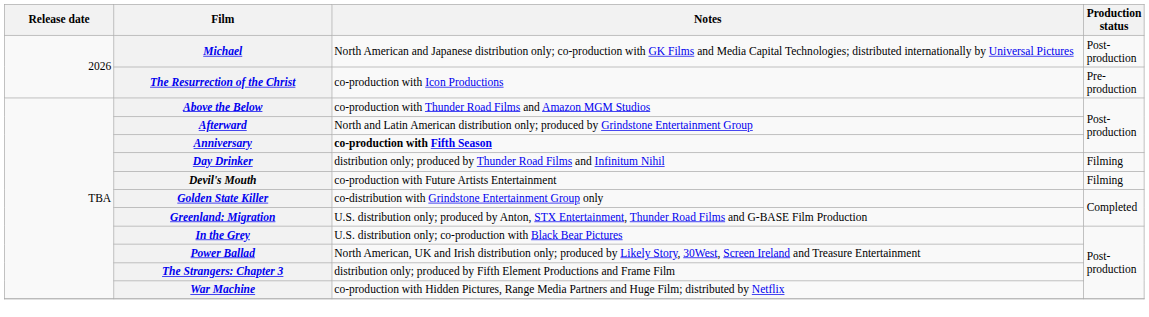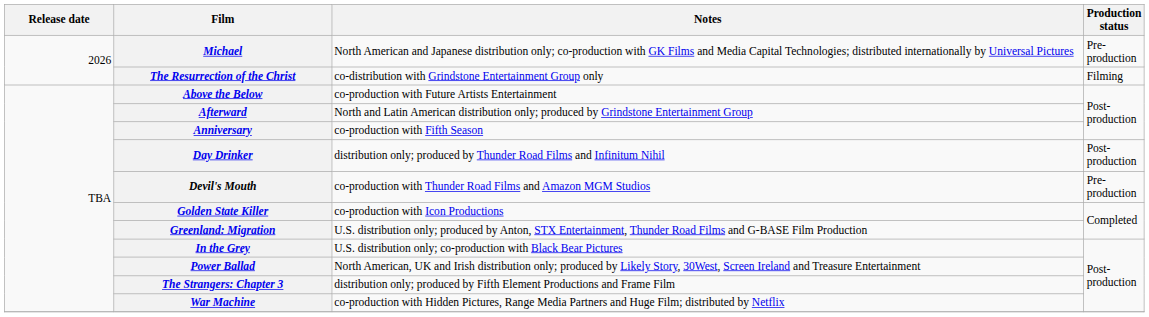 <table class="wikitable plainrowheaders sortable" style="width:100%;">
 <tr>
 <th style="width:10%;">Release date</th>
 <th style="width:20%;">Film</th>
 <th style="width:70%;">Notes</th>
 <th>Production status</th>
 </tr>
 <tr>
 <td align="right" rowspan="2">2026</td>
 <th scope="row"><em><a href='#'>Michael</a></em></th>
 <td>North American and Japanese distribution only; co-production with <a href='#'>GK Films</a> and Media Capital Technologies; distributed internationally by <a href='#'>Universal Pictures</a></td>
-<td>Post-production</td>
+<td>Pre-production</td>
 </tr>
 <tr>
 <th scope="row"><em><a href='#'>The Resurrection of the Christ</a></em></th>
-<td>co-production with <a href='#'>Icon Productions</a></td>
-<td>Pre-production</td>
+<td>co-distribution with <a href='#'>Grindstone Entertainment Group</a> only</td>
+<td>Filming</td>
 </tr>
 <tr>
 <td align="right" rowspan="11">TBA</td>
 <th scope="row"><em><a href='#'>Above the Below</a></em></th>
-<td>co-production with <a href='#'>Thunder Road Films</a> and <a href='#'>Amazon MGM Studios</a></td>
+<td>co-production with Future Artists Entertainment</td>
 <td rowspan="3">Post-production</td>
 </tr>
 <tr>
 <th scope="row"><em><a href='#'>Afterward</a></em></th>
 <td>North and Latin American distribution only; produced by <a href='#'>Grindstone Entertainment Group</a></td>
 </tr>
 <tr>
 <th scope="row"><em><a href='#'>Anniversary</a></em></th>
-<td><strong>co-production with <a href='#'>Fifth Season</a></strong></td>
+<td>co-production with <a href='#'>Fifth Season</a></td>
 </tr>
 <tr>
 <th scope="row"><em><a href='#'>Day Drinker</a></em></th>
 <td>distribution only; produced by <a href='#'>Thunder Road Films</a> and <a href='#'>Infinitum Nihil</a></td>
-<td>Filming</td>
+<td>Post-production</td>
 </tr>
 <tr>
 <th scope="row"><em>Devil's Mouth</em></th>
-<td>co-production with Future Artists Entertainment</td>
-<td>Filming</td>
+<td>co-production with <a href='#'>Thunder Road Films</a> and <a href='#'>Amazon MGM Studios</a></td>
+<td>Pre-production</td>
 </tr>
 <tr>
 <th scope="row"><em><a href='#'>Golden State Killer</a></em></th>
-<td>co-distribution with <a href='#'>Grindstone Entertainment Group</a> only</td>
+<td>co-production with <a href='#'>Icon Productions</a></td>
 <td rowspan="2">Completed</td>
 </tr>
 <tr>
 <th scope="row"><em><a href='#'>Greenland: Migration</a></em></th>
 <td>U.S. distribution only; produced by Anton, <a href='#'>STX Entertainment</a>, <a href='#'>Thunder Road Films</a> and G-BASE Film Production</td>
 </tr>
 <tr>
 <th scope="row"><em><a href='#'>In the Grey</a></em></th>
 <td>U.S. distribution only; co-production with <a href='#'>Black Bear Pictures</a></td>
 <td rowspan="4">Post-production</td>
 </tr>
 <tr>
 <th scope="row"><em><a href='#'>Power Ballad</a></em></th>
 <td>North American, UK and Irish distribution only; produced by <a href='#'>Likely Story</a>, <a href='#'>30West</a>, <a href='#'>Screen Ireland</a> and Treasure Entertainment</td>
 </tr>
 <tr>
 <th scope="row"><em><a href='#'>The Strangers: Chapter 3</a></em></th>
 <td>distribution only; produced by Fifth Element Productions and Frame Film</td>
 </tr>
 <tr>
 <th scope="row"><em><a href='#'>War Machine</a></em></th>
 <td>co-production with Hidden Pictures, Range Media Partners and Huge Film; distributed by <a href='#'>Netflix</a></td>
 </tr>
 <tr>
 </tr>
 </table>
